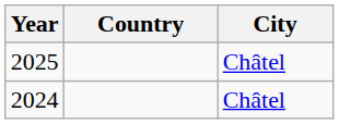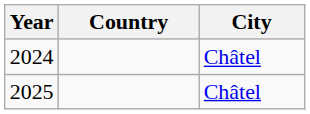 <table class="wikitable">
 <tr>
 <th width=18%>Year</th>
 <th>Country</th>
 <th>City</th>
 </tr>
 <tr>
+<td>2024</td>
+<td></td>
+<td><a href='#'>Châtel</a></td>
+</tr>
+<tr>
 <td>2025</td>
 <td></td>
 <td><a href='#'>Châtel</a></td>
 </tr>
-<tr>
-<td>2024</td>
-<td></td>
-<td><a href='#'>Châtel</a></td>
-</tr>
 </table>
